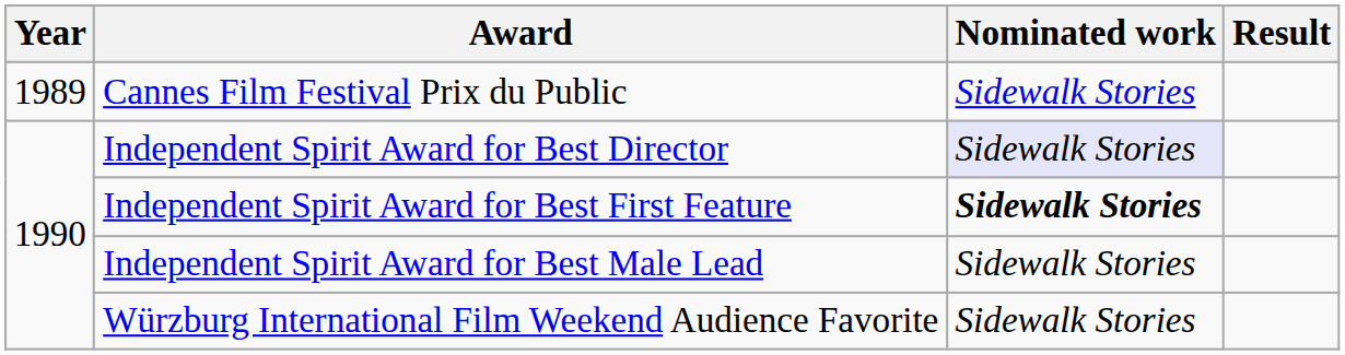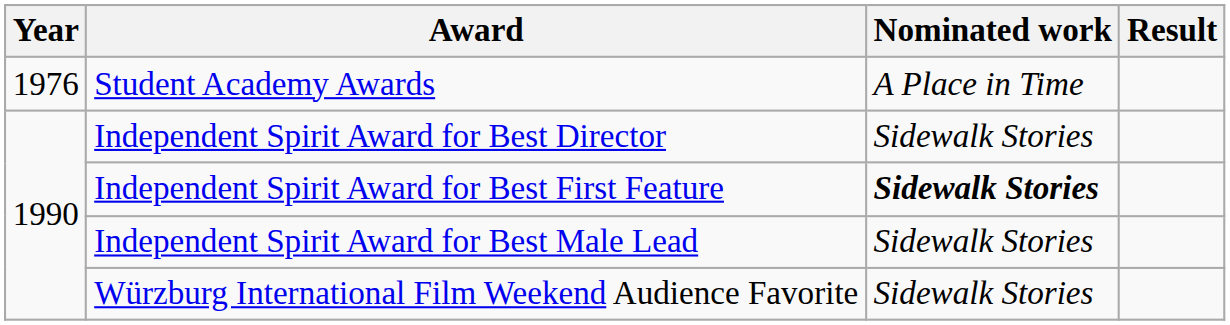 <table class="wikitable sortable">
 <tr>
 <th>Year</th>
 <th>Award</th>
 <th>Nominated work</th>
 <th>Result</th>
 </tr>
 <tr>
-<td>1989</td>
-<td><a href='#'>Cannes Film Festival</a> Prix du Public</td>
-<td><em><a href='#'>Sidewalk Stories</a></em></td>
+<td>1976</td>
+<td><a href='#'>Student Academy Awards</a></td>
+<td><em>A Place in Time</em></td>
 <td></td>
 </tr>
 <tr>
 <td rowspan="4">1990</td>
 <td><a href='#'>Independent Spirit Award for Best Director</a></td>
-<td style="background: lavender;"><em>Sidewalk Stories</em></td>
+<td><em>Sidewalk Stories</em></td>
 <td></td>
 </tr>
 <tr>
 <td><a href='#'>Independent Spirit Award for Best First Feature</a></td>
 <td><strong><em>Sidewalk Stories</em></strong></td>
 <td></td>
 </tr>
 <tr>
 <td><a href='#'>Independent Spirit Award for Best Male Lead</a></td>
 <td><em>Sidewalk Stories</em></td>
 <td></td>
 </tr>
 <tr>
 <td><a href='#'>Würzburg International Film Weekend</a> Audience Favorite</td>
 <td><em>Sidewalk Stories</em></td>
 <td></td>
 </tr>
 </table>
